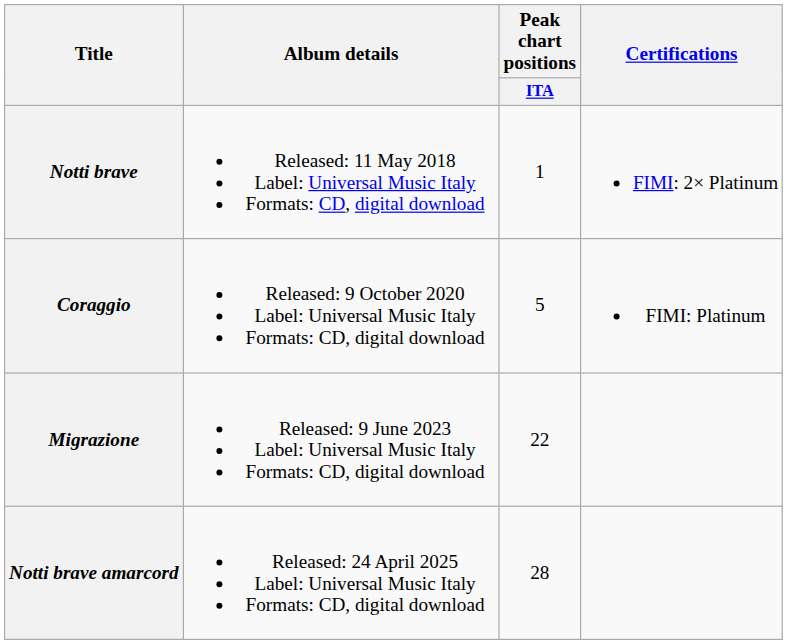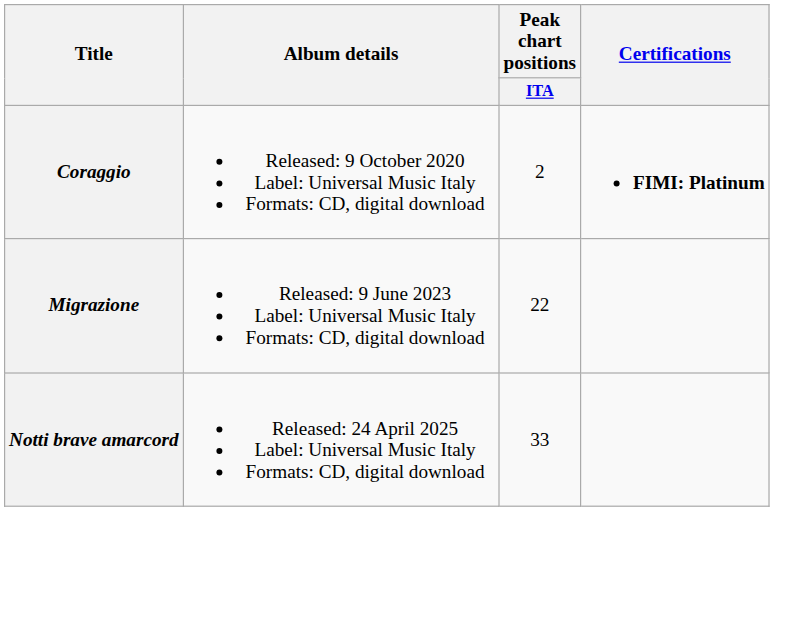 <table class="wikitable plainrowheaders" style="text-align:center;">
 <tr>
 <th rowspan="2" scope="col">Title</th>
 <th rowspan="2" scope="col" style="width:16em;">Album details</th>
 <th scope="col">Peak chart positions</th>
 <th rowspan="2" scope="col"><a href='#'>Certifications</a></th>
 </tr>
 <tr>
 <th scope="col" style="width:3em;font-size:85%;"><a href='#'>ITA</a><br></th>
 </tr>
 <tr>
-<th scope="row"><em>Notti brave</em></th>
-<td><br><ul><li>Released: 11 May 2018</li><li>Label: <a href='#'>Universal Music Italy</a></li><li>Formats: <a href='#'>CD</a>, <a href='#'>digital download</a></li></ul></td>
-<td>1</td>
-<td><br><ul><li><a href='#'>FIMI</a>: 2× Platinum</li></ul></td>
-</tr>
-<tr>
 <th scope="row"><em>Coraggio</em></th>
 <td><br><ul><li>Released: 9 October 2020</li><li>Label: Universal Music Italy</li><li>Formats: CD, digital download</li></ul></td>
-<td>5</td>
-<td><br><ul><li>FIMI: Platinum</li></ul></td>
+<td>2</td>
+<td><strong><br><ul><li>FIMI: Platinum</li></ul></strong></td>
 </tr>
 <tr>
 <th scope="row"><em>Migrazione</em></th>
 <td><br><ul><li>Released: 9 June 2023</li><li>Label: Universal Music Italy</li><li>Formats: CD, digital download</li></ul></td>
 <td>22</td>
 <td></td>
 </tr>
 <tr>
 <th scope="row"><em>Notti brave amarcord</em></th>
 <td><br><ul><li>Released: 24 April 2025</li><li>Label: Universal Music Italy</li><li>Formats: CD, digital download</li></ul></td>
-<td>28</td>
+<td>33</td>
 <td></td>
 </tr>
 </table>
